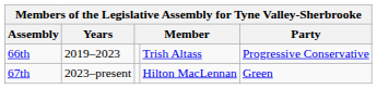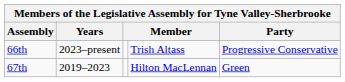 <table class="wikitable" align=centre>
 <tr>
 <th colspan=5>Members of the Legislative Assembly for Tyne Valley-Sherbrooke</th>
 </tr>
 <tr>
 <th>Assembly</th>
 <th>Years</th>
 <th colspan="2">Member</th>
 <th>Party</th>
 </tr>
 <tr>
 <td><a href='#'>66th</a></td>
-<td>2019–2023</td>
+<td>2023–present</td>
 <td></td>
 <td><a href='#'>Trish Altass</a></td>
 <td><a href='#'>Progressive Conservative</a></td>
 </tr>
 <tr>
 <td><a href='#'>67th</a></td>
-<td>2023–present</td>
+<td>2019–2023</td>
 <td></td>
 <td><a href='#'>Hilton MacLennan</a></td>
 <td><a href='#'>Green</a></td>
 </tr>
 </table>
